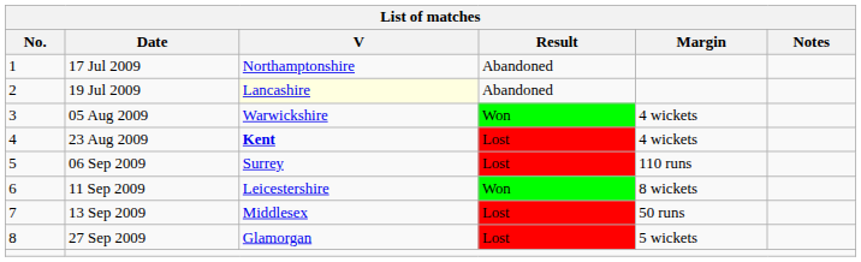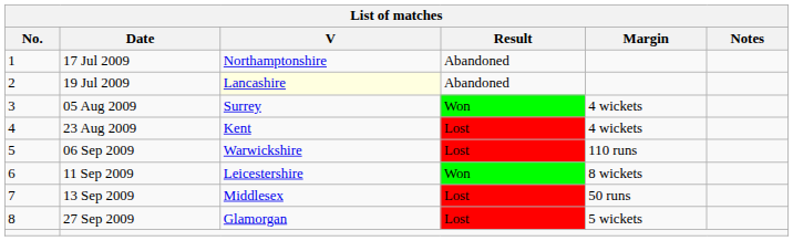 <table class="wikitable" width="70%">
 <tr>
 <th bgcolor="#efefef" colspan=6>List of  matches</th>
 </tr>
 <tr bgcolor="#efefef">
 <th>No.</th>
 <th>Date</th>
 <th>V</th>
 <th>Result</th>
 <th>Margin</th>
 <th>Notes</th>
 </tr>
 <tr>
 <td>1</td>
 <td>17 Jul 2009</td>
 <td><a href='#'>Northamptonshire</a> <br> </td>
 <td>Abandoned</td>
 <td></td>
 <td></td>
 </tr>
 <tr>
 <td>2</td>
 <td>19 Jul 2009</td>
 <td style="background: lightyellow;"><a href='#'>Lancashire</a> <br> </td>
 <td>Abandoned</td>
 <td></td>
 <td></td>
 </tr>
 <tr>
 <td>3</td>
 <td>05 Aug 2009</td>
-<td><a href='#'>Warwickshire</a> <br></td>
+<td><a href='#'>Surrey</a><br> </td>
 <td bgcolor="#00FF00">Won</td>
 <td>4 wickets</td>
 <td></td>
 </tr>
 <tr>
 <td>4</td>
 <td>23 Aug 2009</td>
-<td><strong><a href='#'>Kent</a> <br></strong></td>
+<td><a href='#'>Kent</a> <br></td>
 <td bgcolor="#FF0000">Lost</td>
 <td>4 wickets</td>
 <td></td>
 </tr>
 <tr>
 <td>5</td>
 <td>06 Sep 2009</td>
-<td><a href='#'>Surrey</a><br> </td>
+<td><a href='#'>Warwickshire</a> <br></td>
 <td bgcolor="#FF0000">Lost</td>
 <td>110 runs</td>
 <td></td>
 </tr>
 <tr>
 <td>6</td>
 <td>11 Sep 2009</td>
 <td><a href='#'>Leicestershire</a><br> </td>
 <td bgcolor="#00FF00">Won</td>
 <td>8 wickets</td>
 <td></td>
 </tr>
 <tr>
 <td>7</td>
 <td>13 Sep 2009</td>
 <td><a href='#'>Middlesex</a>   <br> </td>
 <td bgcolor="#FF0000">Lost</td>
 <td>50 runs</td>
 <td></td>
 </tr>
 <tr>
 <td>8</td>
 <td>27 Sep 2009</td>
 <td><a href='#'>Glamorgan</a> <br> </td>
 <td bgcolor="#FF0000">Lost</td>
 <td>5 wickets</td>
 <td></td>
 </tr>
 <tr>
 <td></td>
 </tr>
 </table>
